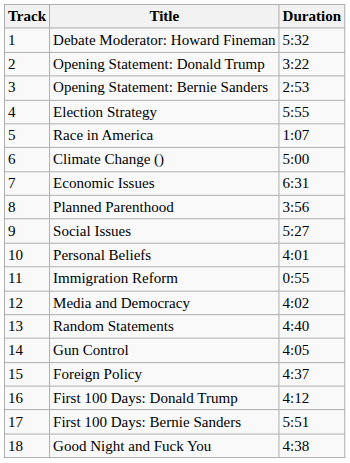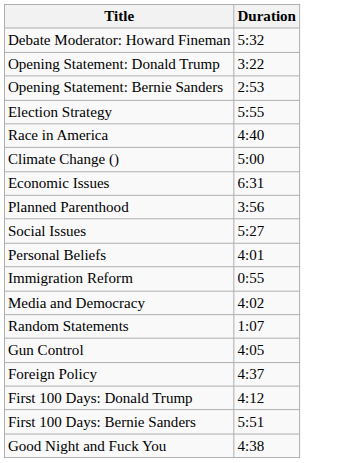 <table class="wikitable">
 <tr>
-<th>Track</th>
 <th><strong>Title</strong></th>
 <th>Duration</th>
 </tr>
 <tr>
-<td>1</td>
 <td>Debate Moderator: Howard Fineman</td>
 <td>5:32</td>
 </tr>
 <tr>
-<td>2</td>
 <td>Opening Statement: Donald Trump</td>
 <td>3:22</td>
 </tr>
 <tr>
-<td>3</td>
 <td>Opening Statement: Bernie Sanders</td>
 <td>2:53</td>
 </tr>
 <tr>
-<td>4</td>
 <td>Election Strategy</td>
 <td>5:55</td>
 </tr>
 <tr>
-<td>5</td>
 <td>Race in America</td>
-<td>1:07</td>
+<td>4:40</td>
 </tr>
 <tr>
-<td>6</td>
 <td>Climate Change ()</td>
 <td>5:00</td>
 </tr>
 <tr>
-<td>7</td>
 <td>Economic Issues</td>
 <td>6:31</td>
 </tr>
 <tr>
-<td>8</td>
 <td>Planned Parenthood</td>
 <td>3:56</td>
 </tr>
 <tr>
-<td>9</td>
 <td>Social Issues</td>
 <td>5:27</td>
 </tr>
 <tr>
-<td>10</td>
 <td>Personal Beliefs</td>
 <td>4:01</td>
 </tr>
 <tr>
-<td>11</td>
 <td>Immigration Reform</td>
 <td>0:55</td>
 </tr>
 <tr>
-<td>12</td>
 <td>Media and Democracy</td>
 <td>4:02</td>
 </tr>
 <tr>
-<td>13</td>
 <td>Random Statements</td>
-<td>4:40</td>
+<td>1:07</td>
 </tr>
 <tr>
-<td>14</td>
 <td>Gun Control</td>
 <td>4:05</td>
 </tr>
 <tr>
-<td>15</td>
 <td>Foreign Policy</td>
 <td>4:37</td>
 </tr>
 <tr>
-<td>16</td>
 <td>First 100 Days: Donald Trump</td>
 <td>4:12</td>
 </tr>
 <tr>
-<td>17</td>
 <td>First 100 Days: Bernie Sanders</td>
 <td>5:51</td>
 </tr>
 <tr>
-<td>18</td>
 <td>Good Night and Fuck You</td>
 <td>4:38</td>
 </tr>
 </table>
